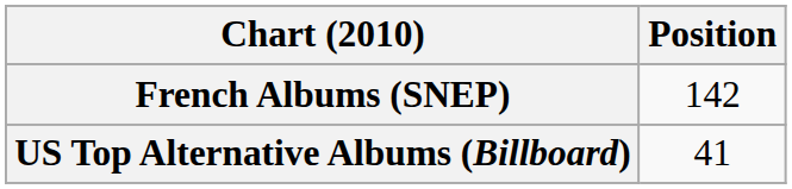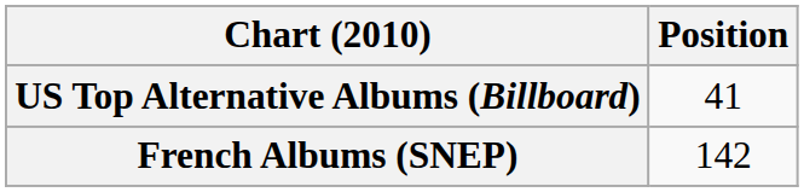 <table class="wikitable sortable plainrowheaders" style="text-align:center">
 <tr>
 <th scope="col">Chart (2010)</th>
 <th scope="col">Position</th>
 </tr>
 <tr>
+<th scope="row">US Top Alternative Albums (<em>Billboard</em>)</th>
+<td>41</td>
+</tr>
+<tr>
 <th scope="row">French Albums (SNEP)</th>
 <td>142</td>
 </tr>
-<tr>
-<th scope="row">US Top Alternative Albums (<em>Billboard</em>)</th>
-<td>41</td>
-</tr>
 </table>
